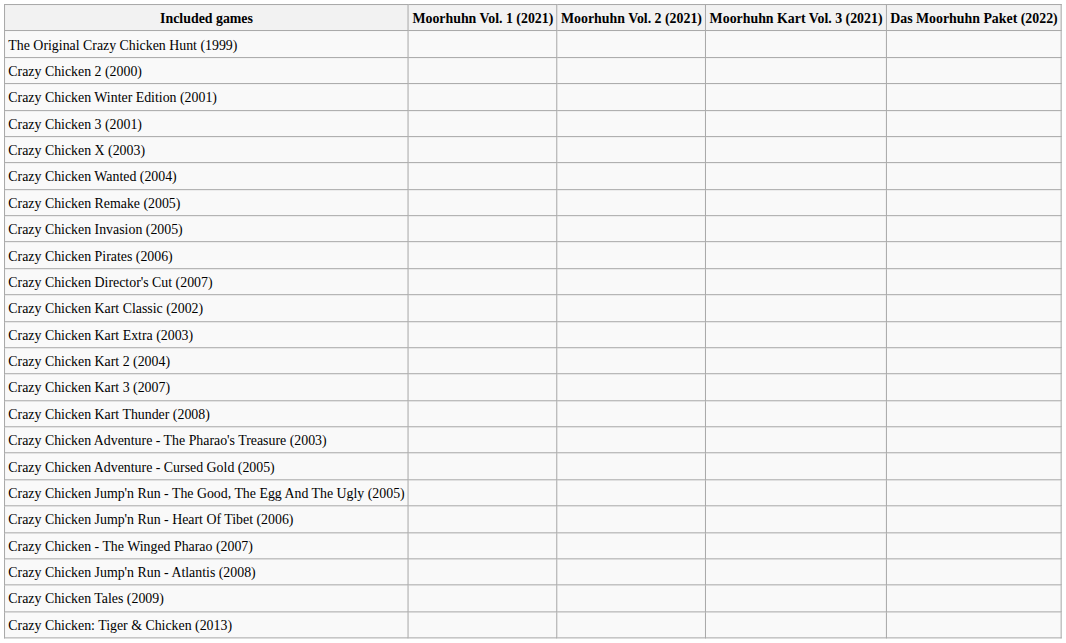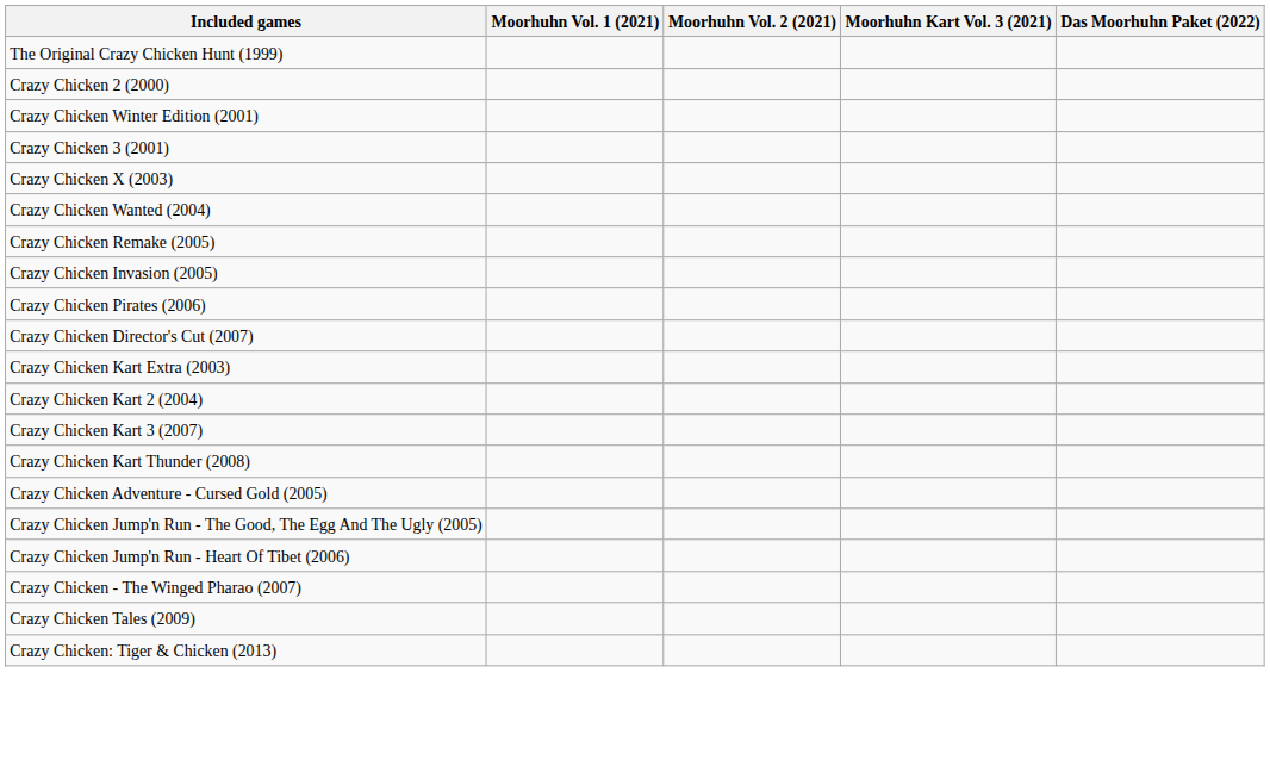 <table class="wikitable sortable mw-collapsible mw-collapsed">
 <tr>
 <th><small>Included games</small></th>
 <th><small>Moorhuhn Vol. 1 (2021)</small></th>
 <th><small>Moorhuhn Vol. 2 (2021)</small></th>
 <th><small>Moorhuhn Kart Vol. 3 (2021)</small></th>
 <th><small>Das Moorhuhn Paket (2022)</small></th>
 </tr>
 <tr>
 <td><small>The Original Crazy Chicken Hunt (1999)</small></td>
 <td></td>
 <td></td>
 <td></td>
 <td></td>
 </tr>
 <tr>
 <td><small>Crazy Chicken 2 (2000)</small></td>
 <td></td>
 <td></td>
 <td></td>
 <td></td>
 </tr>
 <tr>
 <td><small>Crazy Chicken Winter Edition (2001)</small></td>
 <td></td>
 <td></td>
 <td></td>
 <td></td>
 </tr>
 <tr>
 <td><small>Crazy Chicken 3 (2001)</small></td>
 <td></td>
 <td></td>
 <td></td>
 <td></td>
 </tr>
 <tr>
 <td><small>Crazy Chicken X (2003)</small></td>
 <td></td>
 <td></td>
 <td></td>
 <td></td>
 </tr>
 <tr>
 <td><small>Crazy Chicken Wanted (2004)</small></td>
 <td></td>
 <td></td>
 <td></td>
 <td></td>
 </tr>
 <tr>
 <td><small>Crazy Chicken Remake (2005)</small></td>
 <td></td>
 <td></td>
 <td></td>
 <td></td>
 </tr>
 <tr>
 <td><small>Crazy Chicken Invasion (2005)</small></td>
 <td></td>
 <td></td>
 <td></td>
 <td></td>
 </tr>
 <tr>
 <td><small>Crazy Chicken Pirates (2006)</small></td>
 <td></td>
 <td></td>
 <td></td>
 <td></td>
 </tr>
 <tr>
 <td><small>Crazy Chicken Director's Cut (2007)</small></td>
 <td></td>
 <td></td>
 <td></td>
 <td></td>
 </tr>
 <tr>
-<td><small>Crazy Chicken Kart Classic (2002)</small></td>
-<td></td>
-<td></td>
-<td></td>
-<td></td>
-</tr>
-<tr>
 <td><small>Crazy Chicken Kart Extra (2003)</small></td>
 <td></td>
 <td></td>
 <td></td>
 <td></td>
 </tr>
 <tr>
 <td><small>Crazy Chicken Kart 2 (2004)</small></td>
 <td></td>
 <td></td>
 <td></td>
 <td></td>
 </tr>
 <tr>
 <td><small>Crazy Chicken Kart 3 (2007)</small></td>
 <td></td>
 <td></td>
 <td></td>
 <td></td>
 </tr>
 <tr>
 <td><small>Crazy Chicken Kart Thunder (2008)</small></td>
-<td></td>
-<td></td>
-<td></td>
-<td></td>
-</tr>
-<tr>
-<td><small>Crazy Chicken Adventure - The Pharao's Treasure (2003)</small></td>
 <td></td>
 <td></td>
 <td></td>
 <td></td>
 </tr>
 <tr>
 <td><small>Crazy Chicken Adventure - Cursed Gold (2005)</small></td>
 <td></td>
 <td></td>
 <td></td>
 <td></td>
 </tr>
 <tr>
 <td><small>Crazy Chicken Jump'n Run - The Good, The Egg And The Ugly (2005)</small></td>
 <td></td>
 <td></td>
 <td></td>
 <td></td>
 </tr>
 <tr>
 <td><small>Crazy Chicken Jump'n Run - Heart Of Tibet (2006)</small></td>
 <td></td>
 <td></td>
 <td></td>
 <td></td>
 </tr>
 <tr>
 <td><small>Crazy Chicken - The Winged Pharao (2007)</small></td>
 <td></td>
 <td></td>
 <td></td>
 <td></td>
 </tr>
 <tr>
-<td><small>Crazy Chicken Jump'n Run - Atlantis (2008)</small></td>
-<td></td>
-<td></td>
-<td></td>
-<td></td>
-</tr>
-<tr>
 <td><small>Crazy Chicken Tales (2009)</small></td>
 <td></td>
 <td></td>
 <td></td>
 <td></td>
 </tr>
 <tr>
 <td><small>Crazy Chicken: Tiger & Chicken (2013)</small></td>
 <td></td>
 <td></td>
 <td></td>
 <td></td>
 </tr>
 </table>
